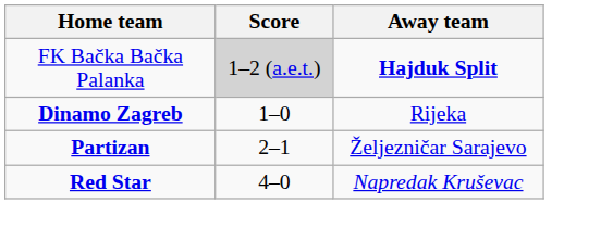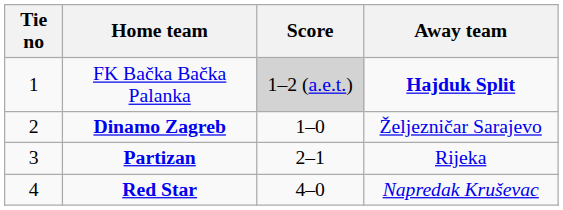 <table class="wikitable" style="text-align: center">
 <tr>
+<th width=40>Tie no</th>
 <th width=150>Home team</th>
 <th width=80>Score</th>
 <th width=150>Away team</th>
 </tr>
 <tr>
+<td>1</td>
 <td><a href='#'>FK Bačka Bačka Palanka</a></td>
 <td style="background: lightgrey;">1–2 (<a href='#'>a.e.t.</a>)</td>
 <td><strong><a href='#'>Hajduk Split</a></strong></td>
 </tr>
 <tr>
+<td>2</td>
 <td><strong><a href='#'>Dinamo Zagreb</a></strong></td>
 <td>1–0</td>
+<td><a href='#'>Željezničar Sarajevo</a></td>
+</tr>
+<tr>
+<td>3</td>
+<td><strong><a href='#'>Partizan</a></strong></td>
+<td>2–1</td>
 <td><a href='#'>Rijeka</a></td>
 </tr>
 <tr>
-<td><strong><a href='#'>Partizan</a></strong></td>
-<td>2–1</td>
-<td><a href='#'>Željezničar Sarajevo</a></td>
-</tr>
-<tr>
+<td>4</td>
 <td><strong><a href='#'>Red Star</a></strong></td>
 <td>4–0</td>
 <td><em><a href='#'>Napredak Kruševac</a></em></td>
 </tr>
 </table>
